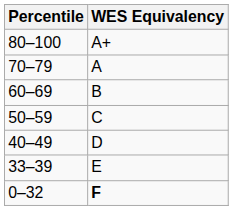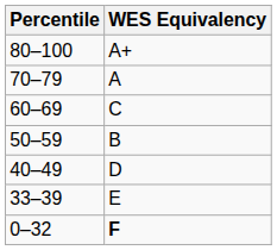 <table class="wikitable">
 <tr>
 <th>Percentile</th>
 <th>WES Equivalency</th>
 </tr>
 <tr>
 <td>80–100</td>
 <td>A+</td>
 </tr>
 <tr>
 <td>70–79</td>
 <td>A</td>
 </tr>
 <tr>
 <td>60–69</td>
-<td>B</td>
+<td>C</td>
 </tr>
 <tr>
 <td>50–59</td>
-<td>C</td>
+<td>B</td>
 </tr>
 <tr>
 <td>40–49</td>
 <td>D</td>
 </tr>
 <tr>
 <td>33–39</td>
 <td>E</td>
 </tr>
 <tr>
 <td>0–32</td>
 <td><strong>F</strong></td>
 </tr>
 </table>
